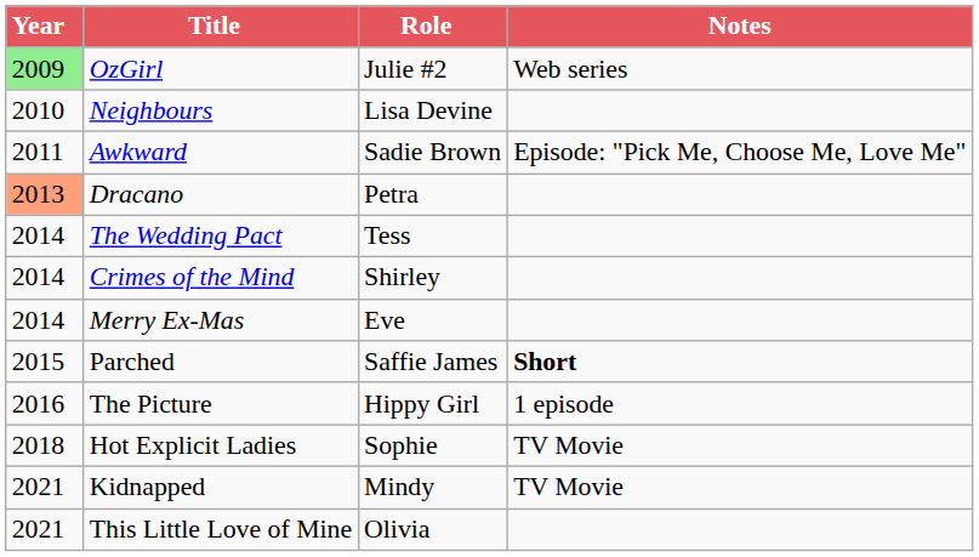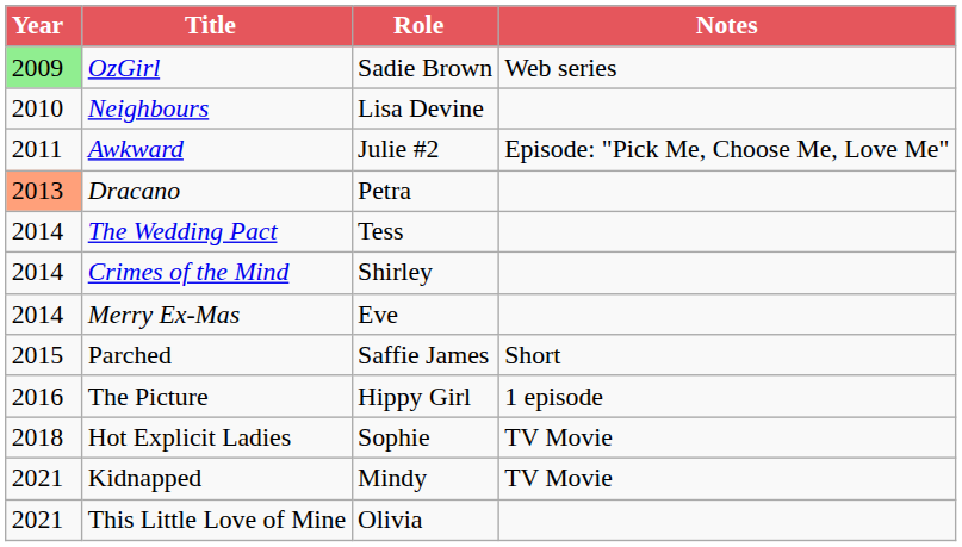 <table class="wikitable sortable">
 <tr>
 <th ! style="background:#e5565c; color:#fff;">Year  </th>
 <th ! style="background:#e5565c; color:#fff;">Title  </th>
 <th ! style="background:#e5565c; color:#fff;">Role  </th>
 <th ! class="unsortable" style="background:#e5565c; color:#fff;">Notes</th>
 </tr>
 <tr>
 <td style="background: lightgreen;">2009</td>
 <td><em><a href='#'>OzGirl</a></em></td>
-<td>Julie #2</td>
+<td>Sadie Brown</td>
 <td>Web series</td>
 </tr>
 <tr>
 <td>2010</td>
 <td><em><a href='#'>Neighbours</a></em></td>
 <td>Lisa Devine</td>
 <td></td>
 </tr>
 <tr>
 <td>2011</td>
 <td><em><a href='#'>Awkward</a></em></td>
-<td>Sadie Brown</td>
+<td>Julie #2</td>
 <td>Episode: "Pick Me, Choose Me, Love Me"</td>
 </tr>
 <tr>
 <td style="background: lightsalmon;">2013</td>
 <td><em>Dracano</em></td>
 <td>Petra</td>
 <td></td>
 </tr>
 <tr>
 <td>2014</td>
 <td><em><a href='#'>The Wedding Pact</a></em></td>
 <td>Tess</td>
 <td></td>
 </tr>
 <tr>
 <td>2014</td>
 <td><em><a href='#'>Crimes of the Mind</a></em></td>
 <td>Shirley</td>
 <td></td>
 </tr>
 <tr>
 <td>2014</td>
 <td><em>Merry Ex-Mas</em></td>
 <td>Eve</td>
 <td></td>
 </tr>
 <tr>
 <td>2015</td>
 <td>Parched</td>
 <td>Saffie James</td>
-<td><strong>Short</strong></td>
+<td>Short</td>
 </tr>
 <tr>
 <td>2016</td>
 <td>The Picture</td>
 <td>Hippy Girl</td>
 <td>1 episode</td>
 </tr>
 <tr>
 <td>2018</td>
 <td>Hot Explicit Ladies</td>
 <td>Sophie</td>
 <td>TV Movie</td>
 </tr>
 <tr>
 <td>2021</td>
 <td>Kidnapped</td>
 <td>Mindy</td>
 <td>TV Movie</td>
 </tr>
 <tr>
 <td>2021</td>
 <td>This Little Love of Mine</td>
 <td>Olivia</td>
 <td></td>
 </tr>
 </table>
